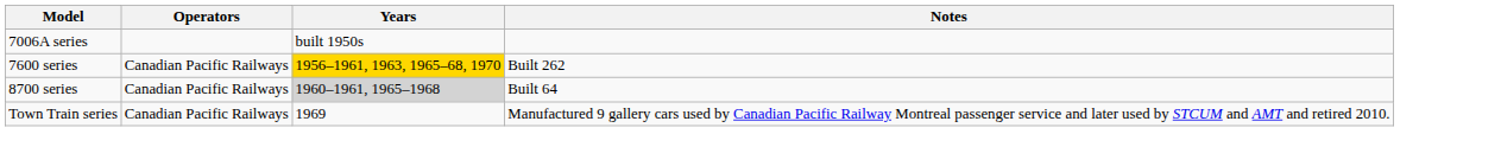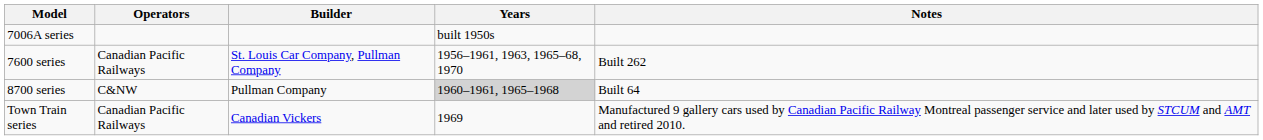 <table class="wikitable">
 <tr>
 <th>Model</th>
 <th>Operators</th>
+<th>Builder</th>
 <th>Years</th>
 <th>Notes</th>
 </tr>
 <tr>
 <td>7006A series</td>
+<td></td>
 <td></td>
 <td>built 1950s</td>
 <td></td>
 </tr>
 <tr>
 <td>7600 series</td>
 <td>Canadian Pacific Railways</td>
-<td style="background: gold;">1956–1961, 1963, 1965–68, 1970</td>
+<td><a href='#'>St. Louis Car Company</a>, <a href='#'>Pullman Company</a></td>
+<td>1956–1961, 1963, 1965–68, 1970</td>
 <td>Built 262</td>
 </tr>
 <tr>
 <td>8700 series</td>
-<td>Canadian Pacific Railways</td>
+<td>C&NW</td>
+<td>Pullman Company</td>
 <td style="background: lightgrey;">1960–1961, 1965–1968</td>
 <td>Built 64</td>
 </tr>
 <tr>
 <td>Town Train series</td>
 <td>Canadian Pacific Railways</td>
+<td><a href='#'>Canadian Vickers</a></td>
 <td>1969</td>
 <td>Manufactured 9 gallery cars used by <a href='#'>Canadian Pacific Railway</a> Montreal passenger service and later used by <em><a href='#'>STCUM</a></em> and <em><a href='#'>AMT</a></em> and retired 2010.</td>
 </tr>
 </table>
